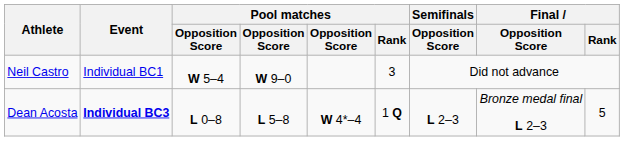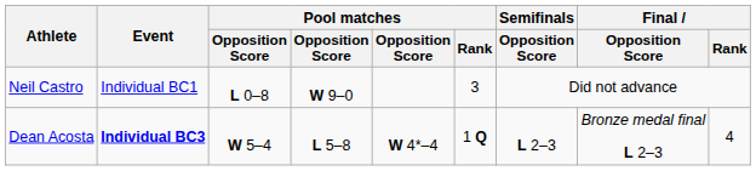 <table class=wikitable style="font-size:90%">
 <tr>
 <th rowspan="2">Athlete</th>
 <th rowspan="2">Event</th>
 <th colspan="4">Pool matches</th>
 <th>Semifinals</th>
 <th colspan=2>Final / </th>
 </tr>
 <tr style="font-size:95%">
 <th>Opposition<br>Score</th>
 <th>Opposition<br>Score</th>
 <th>Opposition<br>Score</th>
 <th>Rank</th>
 <th>Opposition<br>Score</th>
 <th>Opposition<br>Score</th>
 <th>Rank</th>
 </tr>
 <tr align=center>
 <td align=left><a href='#'>Neil Castro</a></td>
 <td align=left><a href='#'>Individual BC1</a></td>
-<td><br><strong>W</strong> 5–4</td>
+<td><br><strong>L</strong> 0–8</td>
 <td><br><strong>W</strong> 9–0</td>
 <td></td>
 <td>3</td>
 <td colspan=3>Did not advance</td>
 </tr>
 <tr align=center>
 <td align=left><a href='#'>Dean Acosta</a></td>
 <td align=left><strong><a href='#'>Individual BC3</a></strong></td>
-<td><br><strong>L</strong> 0–8</td>
+<td><br><strong>W</strong> 5–4</td>
 <td><br><strong>L</strong> 5–8</td>
 <td><br><strong>W</strong> 4*–4</td>
 <td>1 <strong>Q</strong></td>
 <td><br><strong>L</strong> 2–3</td>
 <td><em>Bronze medal final</em><br><br><strong>L</strong> 2–3</td>
-<td>5</td>
+<td>4</td>
 </tr>
 </table>
